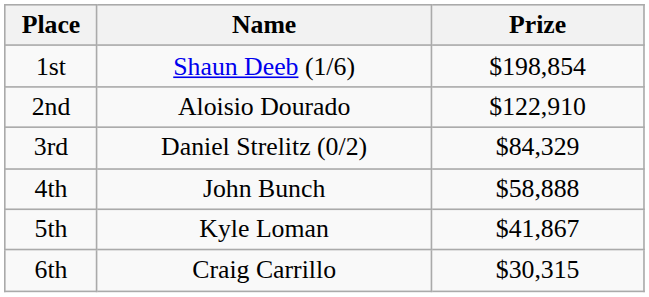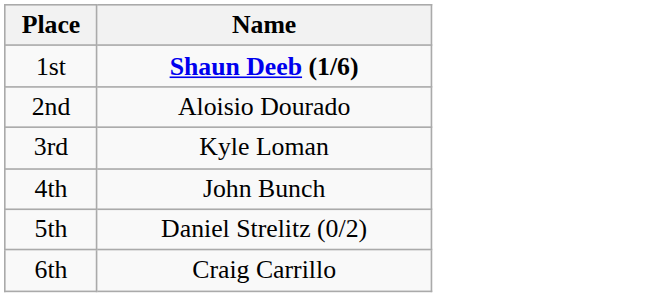 <table class="wikitable">
 <tr>
 <th width="50">Place</th>
 <th width="200">Name</th>
-<th width="125">Prize</th>
 </tr>
 <tr>
 <td align = "center">1st</td>
-<td align = "center"> <a href='#'>Shaun Deeb</a> (1/6)</td>
-<td align = "center">$198,854</td>
+<td align = "center"><strong> <a href='#'>Shaun Deeb</a> (1/6)</strong></td>
 </tr>
 <tr>
 <td align = "center">2nd</td>
 <td align = "center"> Aloisio Dourado</td>
-<td align = "center">$122,910</td>
 </tr>
 <tr>
 <td align = "center">3rd</td>
-<td align = "center"> Daniel Strelitz (0/2)</td>
-<td align = "center">$84,329</td>
+<td align = "center"> Kyle Loman</td>
 </tr>
 <tr>
 <td align = "center">4th</td>
 <td align = "center"> John Bunch</td>
-<td align = "center">$58,888</td>
 </tr>
 <tr>
 <td align = "center">5th</td>
-<td align = "center"> Kyle Loman</td>
-<td align = "center">$41,867</td>
+<td align = "center"> Daniel Strelitz (0/2)</td>
 </tr>
 <tr>
 <td align = "center">6th</td>
 <td align = "center"> Craig Carrillo</td>
-<td align = "center">$30,315</td>
 </tr>
 </table>
